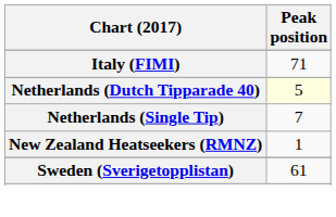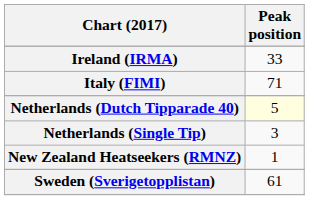 <table class="wikitable sortable plainrowheaders" style="text-align:center">
 <tr>
 <th scope="col">Chart (2017)</th>
 <th scope="col">Peak<br>position</th>
 </tr>
 <tr>
 </tr>
 <tr>
 </tr>
 <tr>
 </tr>
 <tr>
 </tr>
 <tr>
 </tr>
 <tr>
 </tr>
 <tr>
 </tr>
 <tr>
+<th scope="row">Ireland (<a href='#'>IRMA</a>)</th>
+<td>33</td>
+</tr>
+<tr>
 <th scope="row">Italy (<a href='#'>FIMI</a>)</th>
 <td>71</td>
 </tr>
 <tr>
 </tr>
 <tr>
 <th scope="row">Netherlands (<a href='#'>Dutch Tipparade 40</a>)</th>
 <td style="background: lightyellow;">5</td>
 </tr>
 <tr>
 <th scope="row">Netherlands (<a href='#'>Single Tip</a>)</th>
-<td>7</td>
+<td>3</td>
 </tr>
 <tr>
 <th scope="row">New Zealand Heatseekers (<a href='#'>RMNZ</a>)</th>
 <td>1</td>
 </tr>
 <tr>
 </tr>
 <tr>
 </tr>
 <tr>
 </tr>
 <tr>
 </tr>
 <tr>
 <th scope="row">Sweden (<a href='#'>Sverigetopplistan</a>)</th>
 <td>61</td>
 </tr>
 <tr>
 </tr>
 <tr>
 </tr>
 <tr>
 </tr>
 <tr>
 </tr>
 </table>
